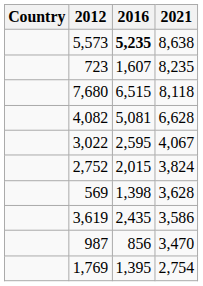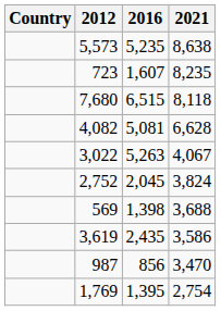 <table class="wikitable sortable static-row-numbers" style="text-align:right;">
 <tr class="static-row-header" style="text-align:center;vertical-align:bottom;">
 <th>Country</th>
 <th>2012</th>
 <th>2016</th>
 <th>2021</th>
 </tr>
 <tr>
 <td style="text-align:left"></td>
 <td>5,573</td>
-<td><strong>5,235</strong></td>
+<td>5,235</td>
 <td>8,638</td>
 </tr>
 <tr>
 <td style="text-align:left"></td>
 <td>723</td>
 <td>1,607</td>
 <td>8,235</td>
 </tr>
 <tr>
 <td style="text-align:left"></td>
 <td>7,680</td>
 <td>6,515</td>
 <td>8,118</td>
 </tr>
 <tr>
 <td style="text-align:left"></td>
 <td>4,082</td>
 <td>5,081</td>
 <td>6,628</td>
 </tr>
 <tr>
 <td style="text-align:left"></td>
 <td>3,022</td>
-<td>2,595</td>
+<td>5,263</td>
 <td>4,067</td>
 </tr>
 <tr>
 <td style="text-align:left"></td>
 <td>2,752</td>
-<td>2,015</td>
+<td>2,045</td>
 <td>3,824</td>
 </tr>
 <tr>
 <td style="text-align:left"></td>
 <td>569</td>
 <td>1,398</td>
-<td>3,628</td>
+<td>3,688</td>
 </tr>
 <tr>
 <td style="text-align:left"></td>
 <td>3,619</td>
 <td>2,435</td>
 <td>3,586</td>
 </tr>
 <tr>
 <td style="text-align:left"></td>
 <td>987</td>
 <td>856</td>
 <td>3,470</td>
 </tr>
 <tr>
 <td style="text-align:left"></td>
 <td>1,769</td>
 <td>1,395</td>
 <td>2,754</td>
 </tr>
 </table>
